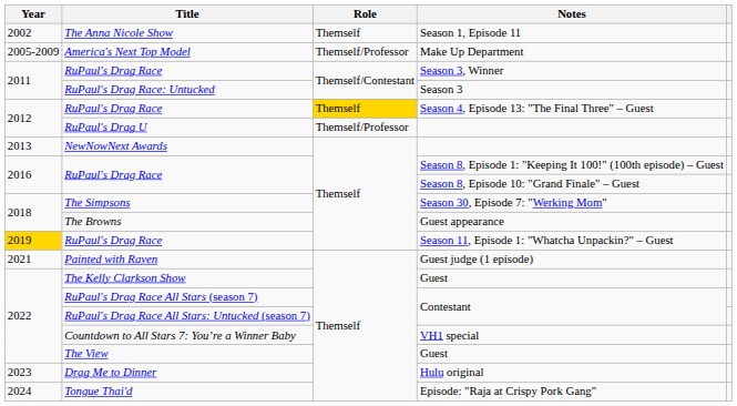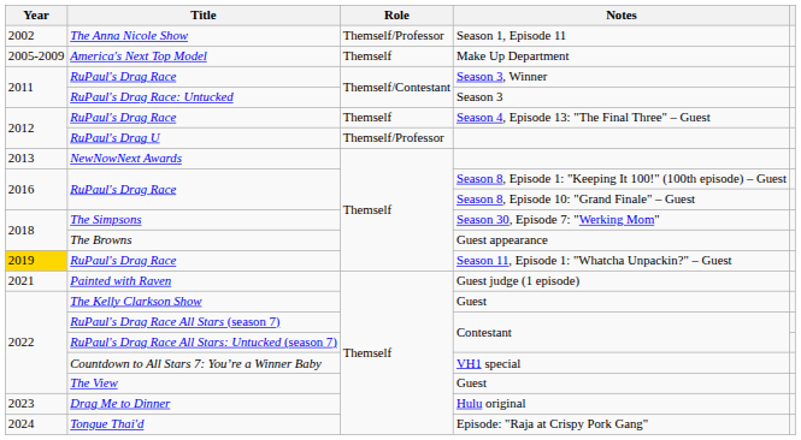 <table class="wikitable sortable">
 <tr>
 <th>Year</th>
 <th>Title</th>
 <th>Role</th>
 <th class="unsortable">Notes</th>
 <th style="text-align: center;" class="unsortable"></th>
 </tr>
 <tr>
 <td>2002</td>
 <td><em><a href='#'>The Anna Nicole Show</a></em></td>
-<td>Themself</td>
+<td>Themself/Professor</td>
 <td>Season 1, Episode 11</td>
 <td></td>
 </tr>
 <tr>
 <td>2005-2009</td>
 <td><em><a href='#'>America's Next Top Model</a></em></td>
-<td>Themself/Professor</td>
+<td>Themself</td>
 <td>Make Up Department</td>
 <td></td>
 </tr>
 <tr>
 <td rowspan="2">2011</td>
 <td><em><a href='#'>RuPaul's Drag Race</a></em></td>
 <td rowspan="2">Themself/Contestant</td>
 <td><a href='#'>Season 3</a>, Winner</td>
 <td></td>
 </tr>
 <tr>
 <td><em><a href='#'>RuPaul's Drag Race: Untucked</a></em></td>
 <td>Season 3</td>
 <td></td>
 </tr>
 <tr>
 <td rowspan="2">2012</td>
 <td><em><a href='#'>RuPaul's Drag Race</a></em></td>
-<td style="background: gold;">Themself</td>
+<td>Themself</td>
 <td><a href='#'>Season 4</a>, Episode 13: "The Final Three" – Guest</td>
 <td></td>
 </tr>
 <tr>
 <td><em><a href='#'>RuPaul's Drag U</a></em></td>
 <td>Themself/Professor</td>
 <td></td>
 <td></td>
 </tr>
 <tr>
 <td>2013</td>
 <td><em><a href='#'>NewNowNext Awards</a></em></td>
 <td rowspan="6">Themself</td>
 <td></td>
 <td></td>
 </tr>
 <tr>
 <td rowspan="2">2016</td>
 <td rowspan="2"><em><a href='#'>RuPaul's Drag Race</a></em></td>
 <td><a href='#'>Season 8</a>, Episode 1: "Keeping It 100!" (100th episode) – Guest</td>
 </tr>
 <tr>
 <td><a href='#'>Season 8</a>, Episode 10: "Grand Finale" – Guest</td>
 <td></td>
 </tr>
 <tr>
 <td rowspan="2">2018</td>
 <td><em><a href='#'>The Simpsons</a></em></td>
 <td><a href='#'>Season 30</a>, Episode 7: "<a href='#'>Werking Mom</a>"</td>
 <td></td>
 </tr>
 <tr>
 <td scope="row"><em>The Browns</em></td>
 <td scope="row">Guest appearance</td>
 <td></td>
 </tr>
 <tr>
 <td style="background: gold;">2019</td>
 <td><em><a href='#'>RuPaul's Drag Race</a></em></td>
 <td><a href='#'>Season 11</a>, Episode 1: "Whatcha Unpackin?" – Guest</td>
 <td></td>
 </tr>
 <tr>
 <td>2021</td>
 <td scope="row"><em><a href='#'>Painted with Raven</a></em></td>
 <td rowspan="8">Themself</td>
 <td>Guest judge (1 episode)</td>
 <td style="text-align: center;"></td>
 </tr>
 <tr>
 <td rowspan="5">2022</td>
 <td scope="row"><em><a href='#'>The Kelly Clarkson Show</a></em></td>
 <td>Guest</td>
 <td style="text-align: center;"></td>
 </tr>
 <tr>
 <td><a href='#'><em>RuPaul's Drag Race All Stars</em> (season 7)</a></td>
 <td rowspan="2">Contestant</td>
 <td rowspan="1" style="text-align: center;"></td>
 </tr>
 <tr>
 <td scope="row"><a href='#'><em>RuPaul's Drag Race All Stars: Untucked</em> (season 7)</a></td>
 <td style="text-align: center;"></td>
 </tr>
 <tr>
 <td><em>Countdown to All Stars 7: You’re a Winner Baby</em></td>
 <td><a href='#'>VH1</a> special</td>
 <td></td>
 </tr>
 <tr>
 <td><em><a href='#'>The View</a></em></td>
 <td>Guest</td>
 <td></td>
 </tr>
 <tr>
 <td>2023</td>
 <td><em><a href='#'>Drag Me to Dinner</a></em></td>
 <td><a href='#'>Hulu</a> original</td>
 <td style="text-align: center;"></td>
 </tr>
 <tr>
 <td>2024</td>
 <td><em><a href='#'>Tongue Thai'd</a></em></td>
 <td>Episode: "Raja at Crispy Pork Gang"</td>
 <td style="text-align: center;"></td>
 </tr>
 </table>
